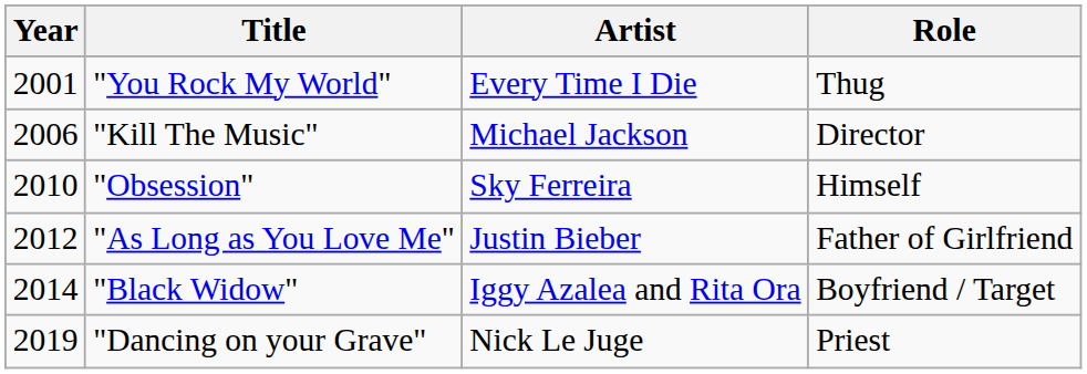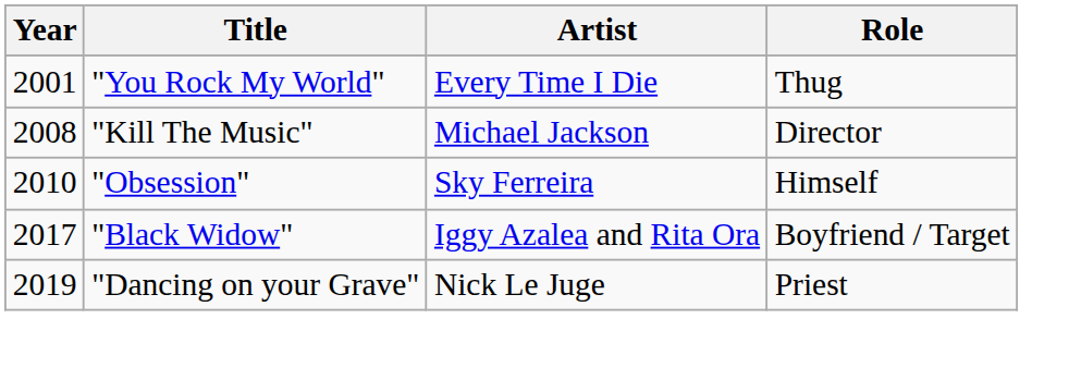 <table class="wikitable sortable">
 <tr>
 <th>Year</th>
 <th>Title</th>
 <th>Artist</th>
 <th>Role</th>
 </tr>
 <tr>
 <td>2001</td>
 <td>"<a href='#'>You Rock My World</a>"</td>
 <td><a href='#'>Every Time I Die</a></td>
 <td>Thug</td>
 </tr>
 <tr>
-<td>2006</td>
+<td>2008</td>
 <td>"Kill The Music"</td>
 <td><a href='#'>Michael Jackson</a></td>
 <td>Director</td>
 </tr>
 <tr>
 <td>2010</td>
 <td>"<a href='#'>Obsession</a>"</td>
 <td><a href='#'>Sky Ferreira</a></td>
 <td>Himself</td>
 </tr>
 <tr>
-<td>2012</td>
-<td>"<a href='#'>As Long as You Love Me</a>"</td>
-<td><a href='#'>Justin Bieber</a></td>
-<td>Father of Girlfriend</td>
-</tr>
-<tr>
-<td>2014</td>
+<td>2017</td>
 <td>"<a href='#'>Black Widow</a>"</td>
 <td><a href='#'>Iggy Azalea</a> and <a href='#'>Rita Ora</a></td>
 <td>Boyfriend / Target</td>
 </tr>
 <tr>
 <td>2019</td>
 <td>"Dancing on your Grave"</td>
 <td>Nick Le Juge</td>
 <td>Priest</td>
 </tr>
 </table>
